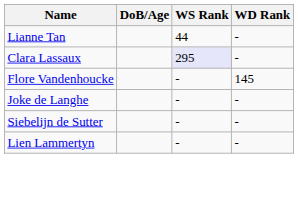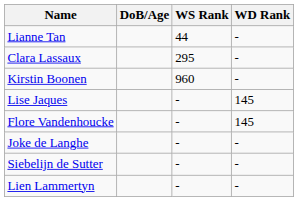 <table class="wikitable" style="text-align: left; font-size:95%;">
 <tr>
 <th>Name</th>
 <th>DoB/Age</th>
 <th>WS Rank</th>
 <th>WD Rank</th>
 </tr>
 <tr>
 <td><a href='#'>Lianne Tan</a></td>
 <td></td>
 <td>44</td>
 <td>-</td>
 </tr>
 <tr>
 <td><a href='#'>Clara Lassaux</a></td>
 <td></td>
-<td style="background: lavender;">295</td>
+<td>295</td>
 <td>-</td>
+</tr>
+<tr>
+<td><a href='#'>Kirstin Boonen</a></td>
+<td></td>
+<td>960</td>
+<td>-</td>
+</tr>
+<tr>
+<td><a href='#'>Lise Jaques</a></td>
+<td></td>
+<td>-</td>
+<td>145</td>
 </tr>
 <tr>
 <td><a href='#'>Flore Vandenhoucke</a></td>
 <td></td>
 <td>-</td>
 <td>145</td>
 </tr>
 <tr>
 <td><a href='#'>Joke de Langhe</a></td>
 <td></td>
 <td>-</td>
 <td>-</td>
 </tr>
 <tr>
 <td><a href='#'>Siebelijn de Sutter</a></td>
 <td></td>
 <td>-</td>
 <td>-</td>
 </tr>
 <tr>
 <td><a href='#'>Lien Lammertyn</a></td>
 <td></td>
 <td>-</td>
 <td>-</td>
 </tr>
 </table>
